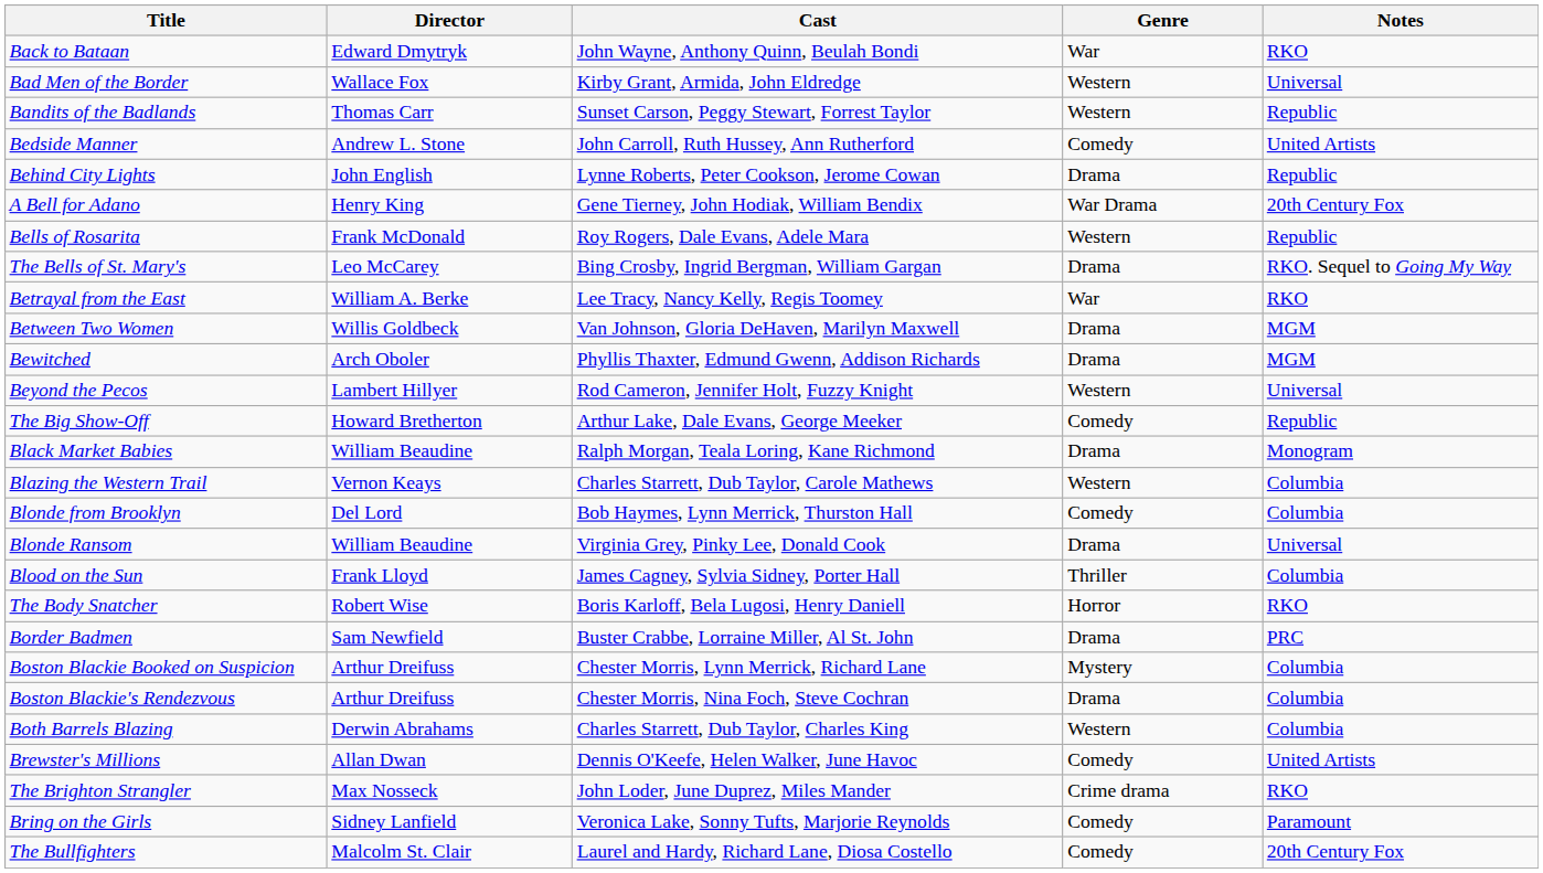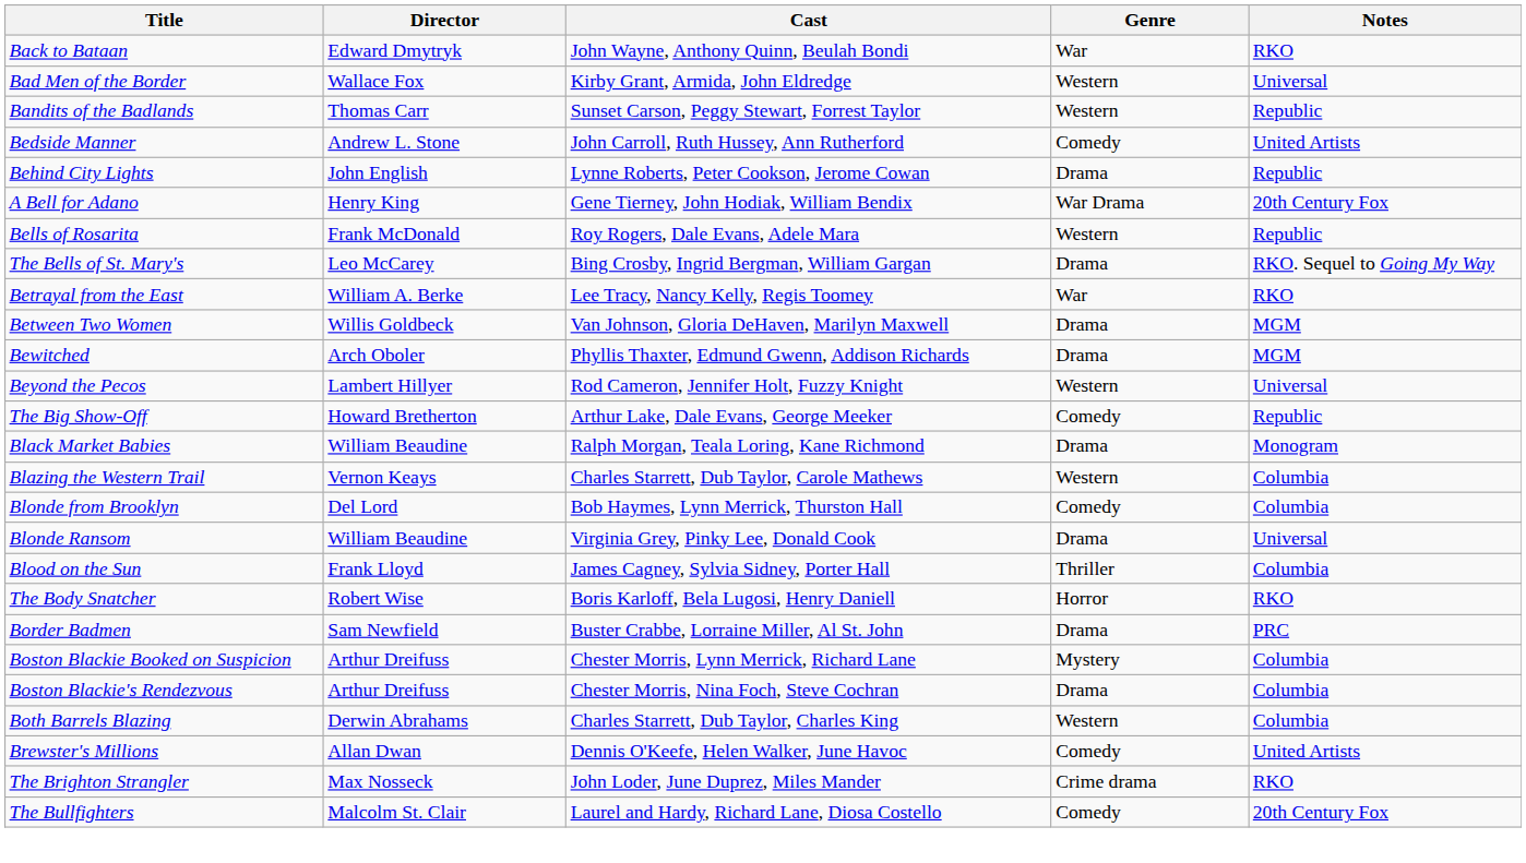 <table class="wikitable" style="width:100%;">
 <tr>
 <th style="width:21%;">Title</th>
 <th style="width:16%;">Director</th>
 <th style="width:32%;">Cast</th>
 <th style="width:13%;">Genre</th>
 <th style="width:18%;">Notes</th>
 </tr>
 <tr>
 <td><em><a href='#'>Back to Bataan</a></em></td>
 <td><a href='#'>Edward Dmytryk</a></td>
 <td><a href='#'>John Wayne</a>, <a href='#'>Anthony Quinn</a>, <a href='#'>Beulah Bondi</a></td>
 <td>War</td>
 <td><a href='#'>RKO</a></td>
 </tr>
 <tr>
 <td><em><a href='#'>Bad Men of the Border</a></em></td>
 <td><a href='#'>Wallace Fox</a></td>
 <td><a href='#'>Kirby Grant</a>, <a href='#'>Armida</a>, <a href='#'>John Eldredge</a></td>
 <td>Western</td>
 <td><a href='#'>Universal</a></td>
 </tr>
 <tr>
 <td><em><a href='#'>Bandits of the Badlands</a></em></td>
 <td><a href='#'>Thomas Carr</a></td>
 <td><a href='#'>Sunset Carson</a>, <a href='#'>Peggy Stewart</a>, <a href='#'>Forrest Taylor</a></td>
 <td>Western</td>
 <td><a href='#'>Republic</a></td>
 </tr>
 <tr>
 <td><em><a href='#'>Bedside Manner</a></em></td>
 <td><a href='#'>Andrew L. Stone</a></td>
 <td><a href='#'>John Carroll</a>, <a href='#'>Ruth Hussey</a>, <a href='#'>Ann Rutherford</a></td>
 <td>Comedy</td>
 <td><a href='#'>United Artists</a></td>
 </tr>
 <tr>
 <td><em><a href='#'>Behind City Lights</a></em></td>
 <td><a href='#'>John English</a></td>
 <td><a href='#'>Lynne Roberts</a>, <a href='#'>Peter Cookson</a>, <a href='#'>Jerome Cowan</a></td>
 <td>Drama</td>
 <td><a href='#'>Republic</a></td>
 </tr>
 <tr>
 <td><em><a href='#'>A Bell for Adano</a></em></td>
 <td><a href='#'>Henry King</a></td>
 <td><a href='#'>Gene Tierney</a>, <a href='#'>John Hodiak</a>, <a href='#'>William Bendix</a></td>
 <td>War Drama</td>
 <td><a href='#'>20th Century Fox</a></td>
 </tr>
 <tr>
 <td><em><a href='#'>Bells of Rosarita</a></em></td>
 <td><a href='#'>Frank McDonald</a></td>
 <td><a href='#'>Roy Rogers</a>, <a href='#'>Dale Evans</a>, <a href='#'>Adele Mara</a></td>
 <td>Western</td>
 <td><a href='#'>Republic</a></td>
 </tr>
 <tr>
 <td><em><a href='#'>The Bells of St. Mary's</a></em></td>
 <td><a href='#'>Leo McCarey</a></td>
 <td><a href='#'>Bing Crosby</a>, <a href='#'>Ingrid Bergman</a>, <a href='#'>William Gargan</a></td>
 <td>Drama</td>
 <td><a href='#'>RKO</a>. Sequel to <em><a href='#'>Going My Way</a></em></td>
 </tr>
 <tr>
 <td><em><a href='#'>Betrayal from the East</a></em></td>
 <td><a href='#'>William A. Berke</a></td>
 <td><a href='#'>Lee Tracy</a>, <a href='#'>Nancy Kelly</a>, <a href='#'>Regis Toomey</a></td>
 <td>War</td>
 <td><a href='#'>RKO</a></td>
 </tr>
 <tr>
 <td><em><a href='#'>Between Two Women</a></em></td>
 <td><a href='#'>Willis Goldbeck</a></td>
 <td><a href='#'>Van Johnson</a>, <a href='#'>Gloria DeHaven</a>, <a href='#'>Marilyn Maxwell</a></td>
 <td>Drama</td>
 <td><a href='#'>MGM</a></td>
 </tr>
 <tr>
 <td><em><a href='#'>Bewitched</a></em></td>
 <td><a href='#'>Arch Oboler</a></td>
 <td><a href='#'>Phyllis Thaxter</a>, <a href='#'>Edmund Gwenn</a>, <a href='#'>Addison Richards</a></td>
 <td>Drama</td>
 <td><a href='#'>MGM</a></td>
 </tr>
 <tr>
 <td><em><a href='#'>Beyond the Pecos</a></em></td>
 <td><a href='#'>Lambert Hillyer</a></td>
 <td><a href='#'>Rod Cameron</a>, <a href='#'>Jennifer Holt</a>, <a href='#'>Fuzzy Knight</a></td>
 <td>Western</td>
 <td><a href='#'>Universal</a></td>
 </tr>
 <tr>
 <td><em><a href='#'>The Big Show-Off</a></em></td>
 <td><a href='#'>Howard Bretherton</a></td>
 <td><a href='#'>Arthur Lake</a>, <a href='#'>Dale Evans</a>, <a href='#'>George Meeker</a></td>
 <td>Comedy</td>
 <td><a href='#'>Republic</a></td>
 </tr>
 <tr>
 <td><em><a href='#'>Black Market Babies</a></em></td>
 <td><a href='#'>William Beaudine</a></td>
 <td><a href='#'>Ralph Morgan</a>, <a href='#'>Teala Loring</a>, <a href='#'>Kane Richmond</a></td>
 <td>Drama</td>
 <td><a href='#'>Monogram</a></td>
 </tr>
 <tr>
 <td><em><a href='#'>Blazing the Western Trail</a></em></td>
 <td><a href='#'>Vernon Keays</a></td>
 <td><a href='#'>Charles Starrett</a>, <a href='#'>Dub Taylor</a>, <a href='#'>Carole Mathews</a></td>
 <td>Western</td>
 <td><a href='#'>Columbia</a></td>
 </tr>
 <tr>
 <td><em><a href='#'>Blonde from Brooklyn</a></em></td>
 <td><a href='#'>Del Lord</a></td>
 <td><a href='#'>Bob Haymes</a>, <a href='#'>Lynn Merrick</a>, <a href='#'>Thurston Hall</a></td>
 <td>Comedy</td>
 <td><a href='#'>Columbia</a></td>
 </tr>
 <tr>
 <td><em><a href='#'>Blonde Ransom</a></em></td>
 <td><a href='#'>William Beaudine</a></td>
 <td><a href='#'>Virginia Grey</a>, <a href='#'>Pinky Lee</a>, <a href='#'>Donald Cook</a></td>
 <td>Drama</td>
 <td><a href='#'>Universal</a></td>
 </tr>
 <tr>
 <td><em><a href='#'>Blood on the Sun</a></em></td>
 <td><a href='#'>Frank Lloyd</a></td>
 <td><a href='#'>James Cagney</a>, <a href='#'>Sylvia Sidney</a>, <a href='#'>Porter Hall</a></td>
 <td>Thriller</td>
 <td><a href='#'>Columbia</a></td>
 </tr>
 <tr>
 <td><em><a href='#'>The Body Snatcher</a></em></td>
 <td><a href='#'>Robert Wise</a></td>
 <td><a href='#'>Boris Karloff</a>, <a href='#'>Bela Lugosi</a>, <a href='#'>Henry Daniell</a></td>
 <td>Horror</td>
 <td><a href='#'>RKO</a></td>
 </tr>
 <tr>
 <td><em><a href='#'>Border Badmen</a></em></td>
 <td><a href='#'>Sam Newfield</a></td>
 <td><a href='#'>Buster Crabbe</a>, <a href='#'>Lorraine Miller</a>, <a href='#'>Al St. John</a></td>
 <td>Drama</td>
 <td><a href='#'>PRC</a></td>
 </tr>
 <tr>
 <td><em><a href='#'>Boston Blackie Booked on Suspicion</a></em></td>
 <td><a href='#'>Arthur Dreifuss</a></td>
 <td><a href='#'>Chester Morris</a>, <a href='#'>Lynn Merrick</a>, <a href='#'>Richard Lane</a></td>
 <td>Mystery</td>
 <td><a href='#'>Columbia</a></td>
 </tr>
 <tr>
 <td><em><a href='#'>Boston Blackie's Rendezvous</a></em></td>
 <td><a href='#'>Arthur Dreifuss</a></td>
 <td><a href='#'>Chester Morris</a>, <a href='#'>Nina Foch</a>, <a href='#'>Steve Cochran</a></td>
 <td>Drama</td>
 <td><a href='#'>Columbia</a></td>
 </tr>
 <tr>
 <td><em><a href='#'>Both Barrels Blazing</a></em></td>
 <td><a href='#'>Derwin Abrahams</a></td>
 <td><a href='#'>Charles Starrett</a>, <a href='#'>Dub Taylor</a>, <a href='#'>Charles King</a></td>
 <td>Western</td>
 <td><a href='#'>Columbia</a></td>
 </tr>
 <tr>
 <td><em><a href='#'>Brewster's Millions</a></em></td>
 <td><a href='#'>Allan Dwan</a></td>
 <td><a href='#'>Dennis O'Keefe</a>, <a href='#'>Helen Walker</a>, <a href='#'>June Havoc</a></td>
 <td>Comedy</td>
 <td><a href='#'>United Artists</a></td>
 </tr>
 <tr>
 <td><em><a href='#'>The Brighton Strangler</a></em></td>
 <td><a href='#'>Max Nosseck</a></td>
 <td><a href='#'>John Loder</a>, <a href='#'>June Duprez</a>, <a href='#'>Miles Mander</a></td>
 <td>Crime drama</td>
 <td><a href='#'>RKO</a></td>
 </tr>
 <tr>
-<td><em><a href='#'>Bring on the Girls</a></em></td>
-<td><a href='#'>Sidney Lanfield</a></td>
-<td><a href='#'>Veronica Lake</a>, <a href='#'>Sonny Tufts</a>, <a href='#'>Marjorie Reynolds</a></td>
-<td>Comedy</td>
-<td><a href='#'>Paramount</a></td>
-</tr>
-<tr>
 <td><em><a href='#'>The Bullfighters</a></em></td>
 <td><a href='#'>Malcolm St. Clair</a></td>
 <td><a href='#'>Laurel and Hardy</a>, <a href='#'>Richard Lane</a>, <a href='#'>Diosa Costello</a></td>
 <td>Comedy</td>
 <td><a href='#'>20th Century Fox</a></td>
 </tr>
 </table>
